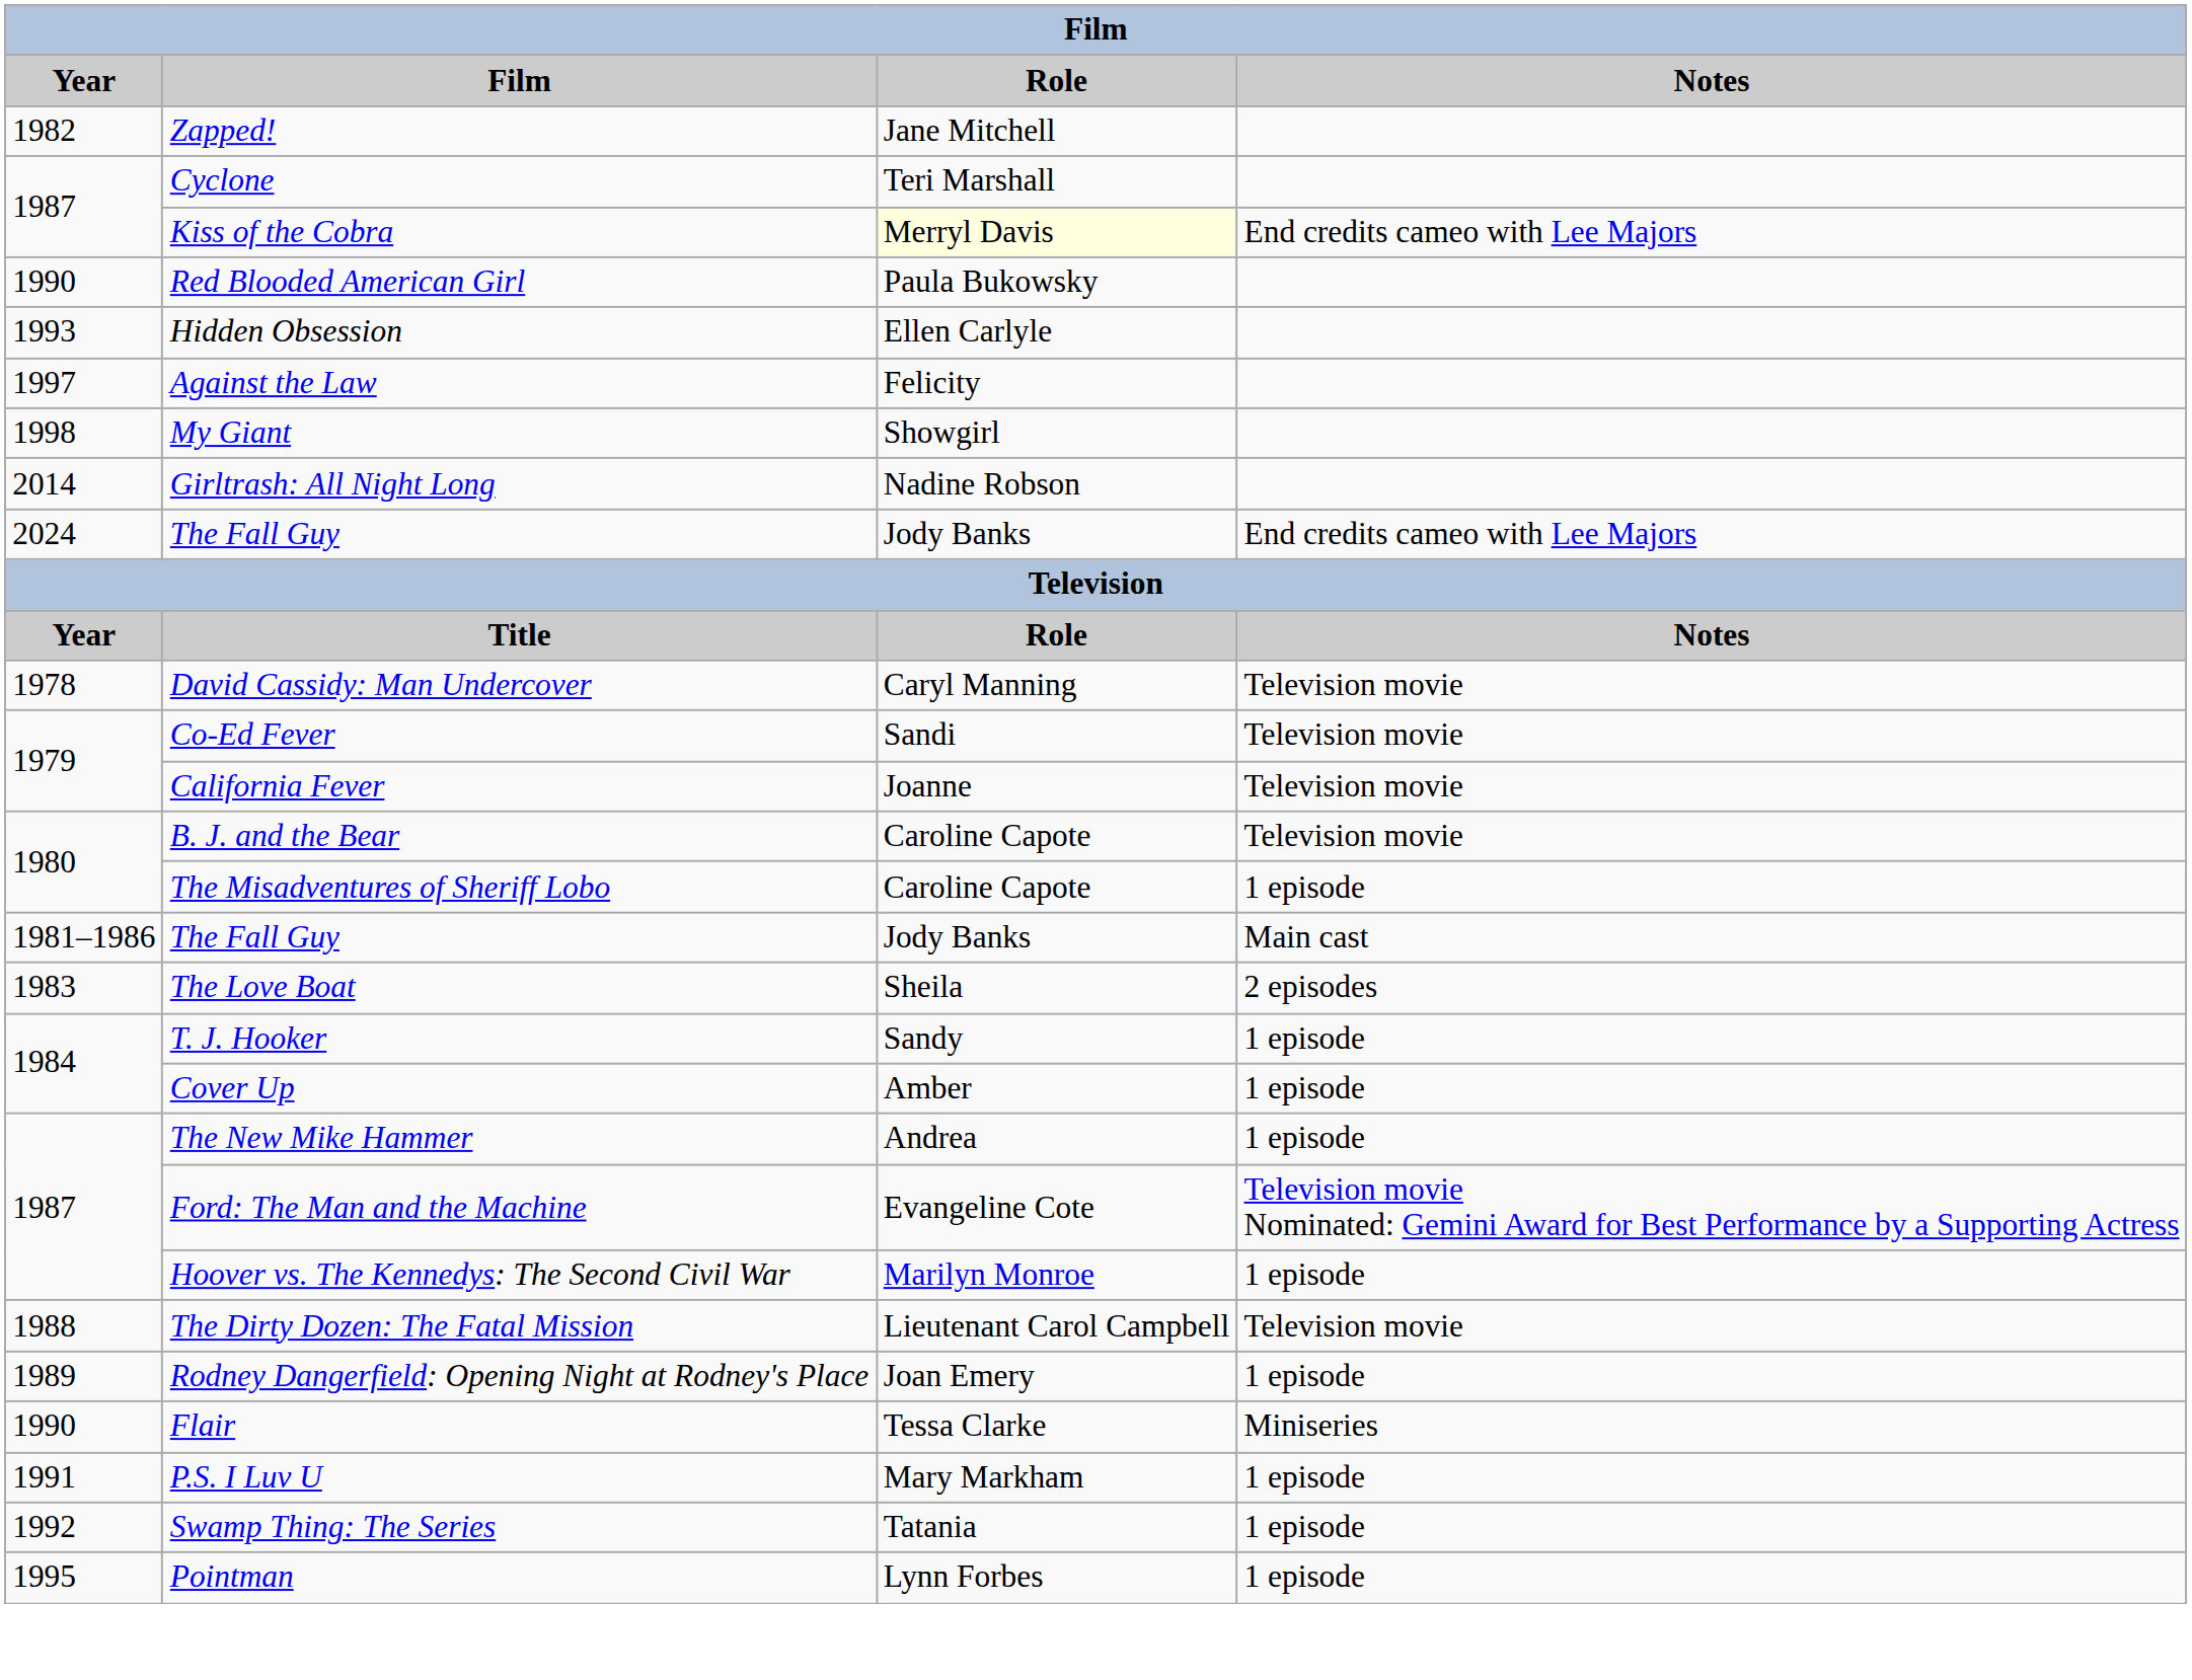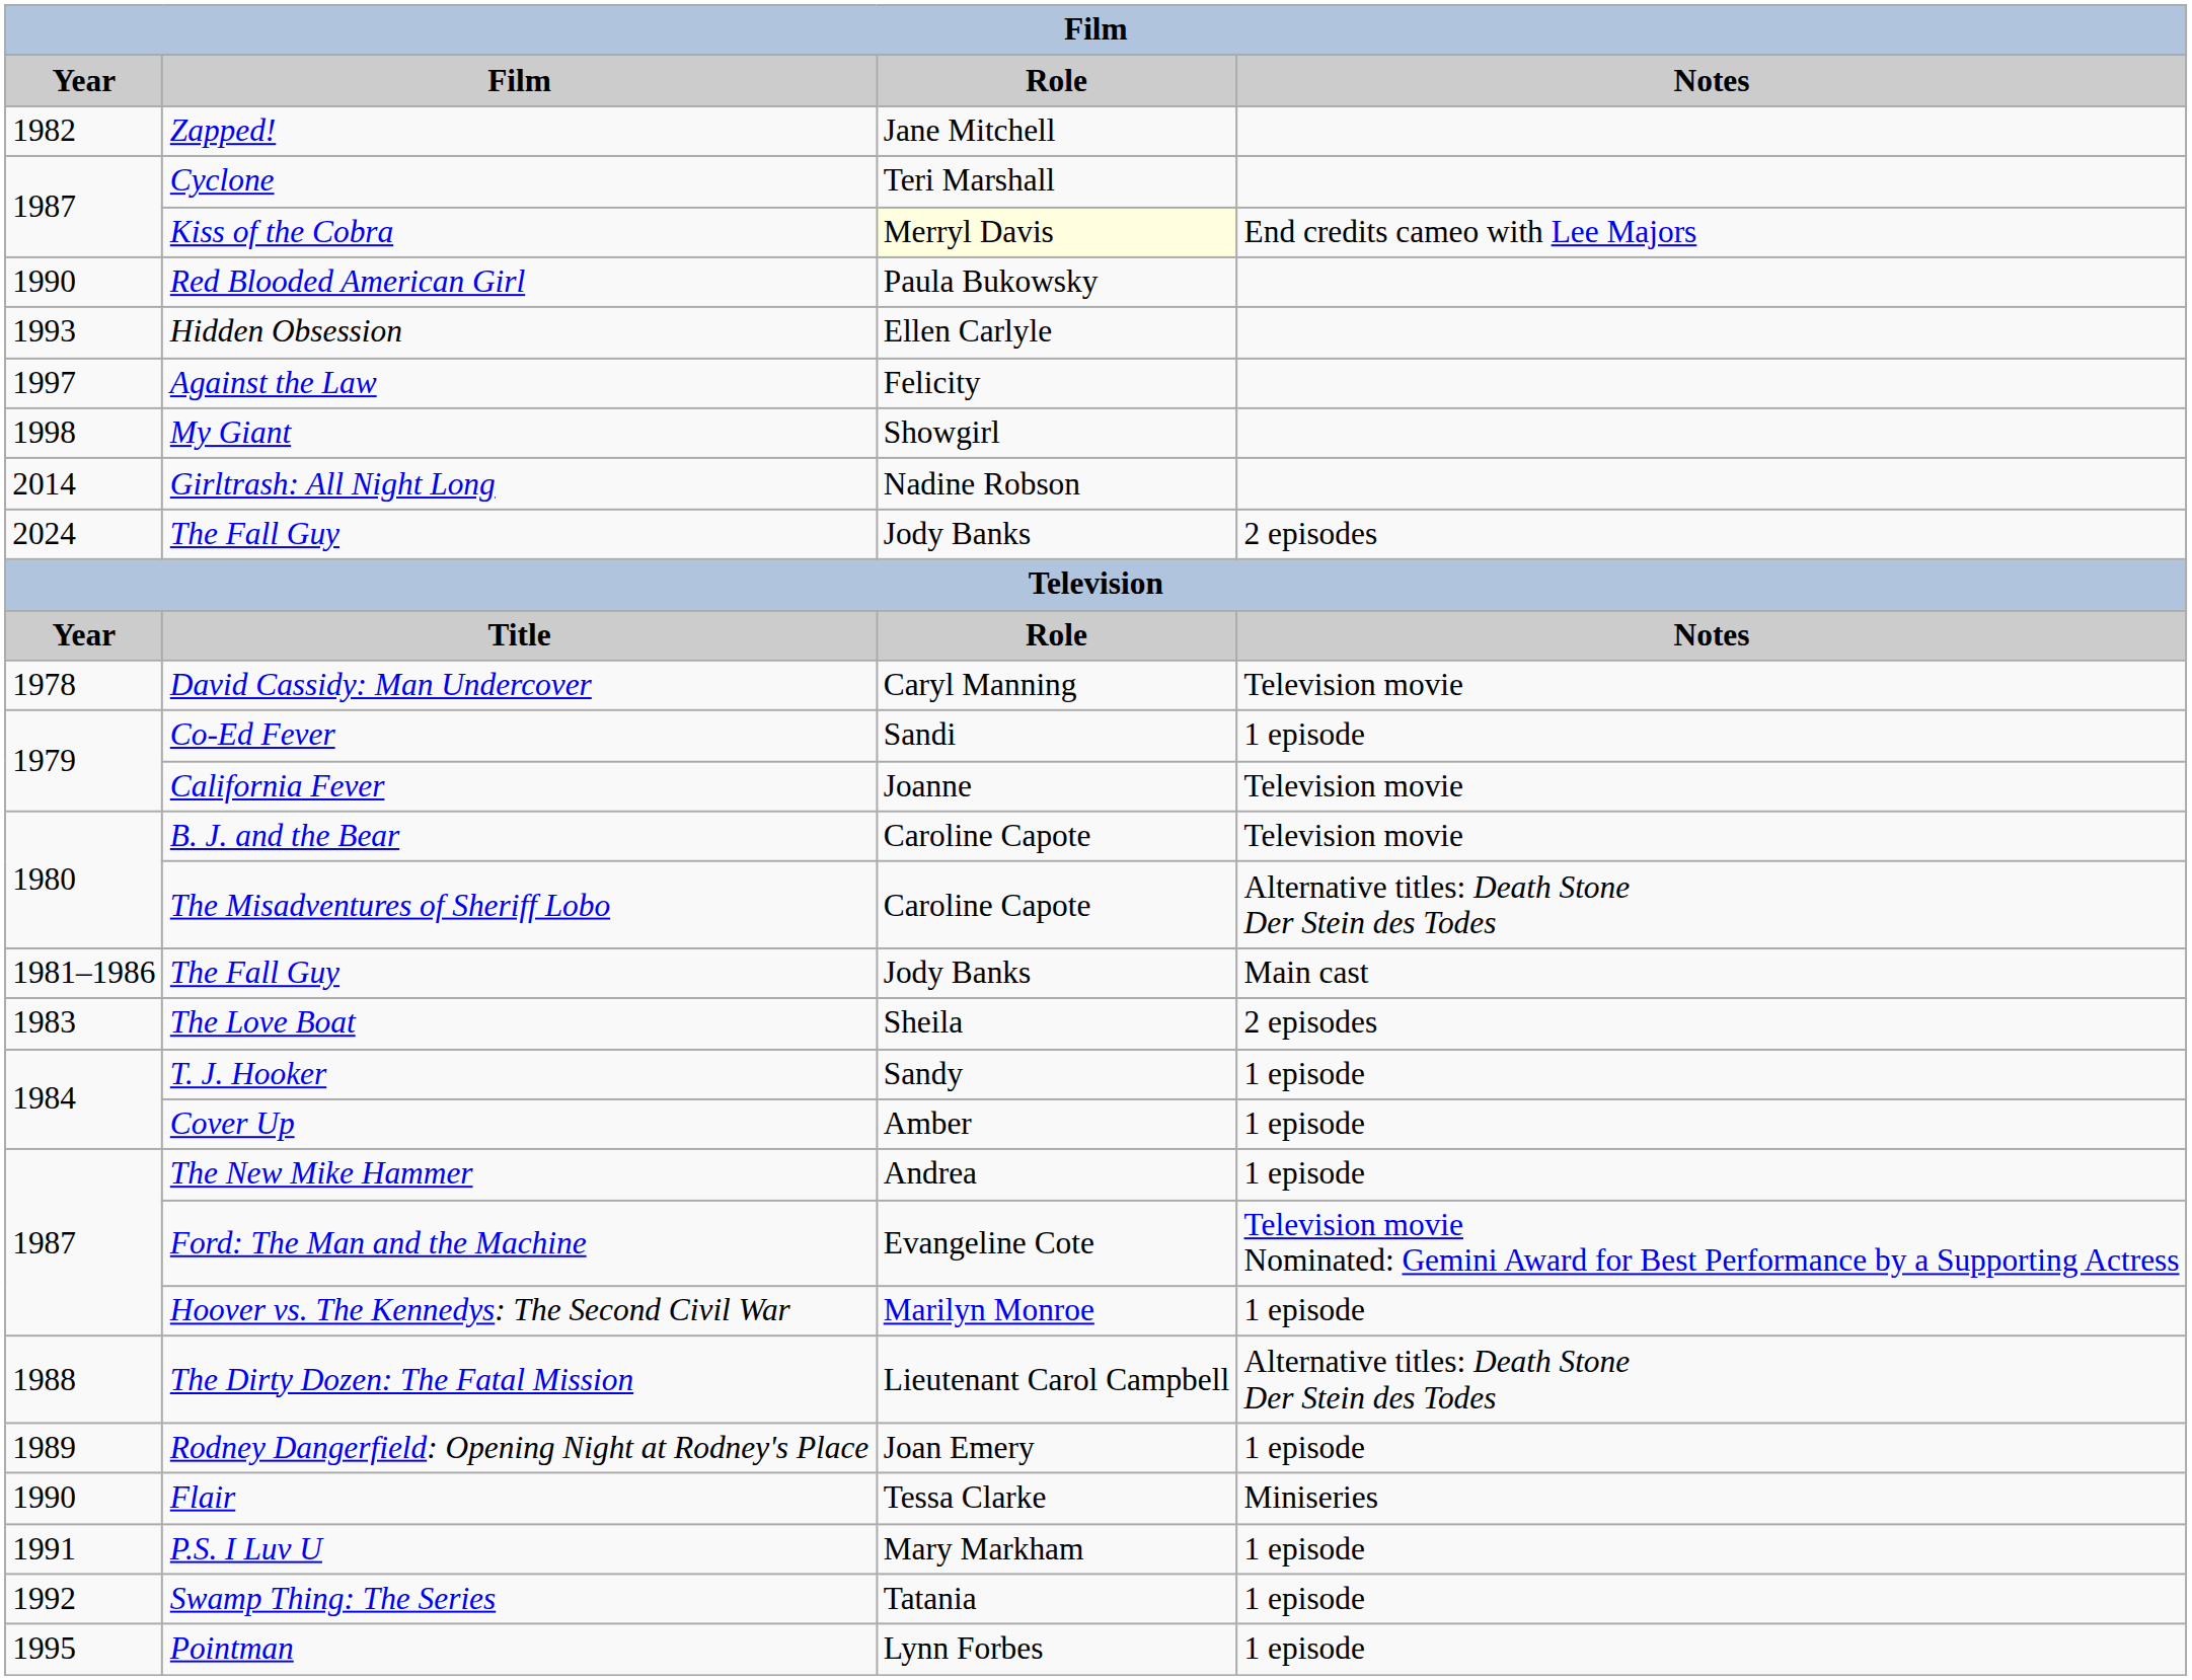 <table class="wikitable" style="font-size:100%;">
 <tr>
 <th colspan=4 style="background:#B0C4DE;">Film</th>
 </tr>
 <tr>
 <th style="background: #CCCCCC;">Year</th>
 <th style="background: #CCCCCC;">Film</th>
 <th style="background: #CCCCCC;">Role</th>
 <th style="background: #CCCCCC;">Notes</th>
 </tr>
 <tr>
 <td>1982</td>
 <td><em><a href='#'>Zapped!</a></em></td>
 <td>Jane Mitchell</td>
 <td></td>
 </tr>
 <tr>
 <td rowspan=2>1987</td>
 <td><em><a href='#'>Cyclone</a></em></td>
 <td>Teri Marshall</td>
 <td></td>
 </tr>
 <tr>
 <td><em><a href='#'>Kiss of the Cobra</a></em></td>
 <td style="background: lightyellow;">Merryl Davis</td>
 <td>End credits cameo with <a href='#'>Lee Majors</a></td>
 </tr>
 <tr>
 <td>1990</td>
 <td><em><a href='#'>Red Blooded American Girl</a></em></td>
 <td>Paula Bukowsky</td>
 <td></td>
 </tr>
 <tr>
 <td>1993</td>
 <td><em>Hidden Obsession</em></td>
 <td>Ellen Carlyle</td>
 <td></td>
 </tr>
 <tr>
 <td>1997</td>
 <td><em><a href='#'>Against the Law</a></em></td>
 <td>Felicity</td>
 <td></td>
 </tr>
 <tr>
 <td>1998</td>
 <td><em><a href='#'>My Giant</a></em></td>
 <td>Showgirl</td>
 <td></td>
 </tr>
 <tr>
 <td>2014</td>
 <td><em><a href='#'>Girltrash: All Night Long</a></em></td>
 <td>Nadine Robson</td>
 <td></td>
 </tr>
 <tr>
 <td>2024</td>
 <td><em><a href='#'>The Fall Guy</a></em></td>
 <td>Jody Banks</td>
-<td>End credits cameo with <a href='#'>Lee Majors</a></td>
+<td>2 episodes</td>
 </tr>
 <tr>
 <th colspan=4 style="background:#B0C4DE;">Television</th>
 </tr>
 <tr align="center">
 <th style="background: #CCCCCC;">Year</th>
 <th style="background: #CCCCCC;">Title</th>
 <th style="background: #CCCCCC;">Role</th>
 <th style="background: #CCCCCC;">Notes</th>
 </tr>
 <tr>
 <td>1978</td>
 <td><em><a href='#'>David Cassidy: Man Undercover</a></em></td>
 <td>Caryl Manning</td>
 <td>Television movie</td>
 </tr>
 <tr>
 <td rowspan=2>1979</td>
 <td><em><a href='#'>Co-Ed Fever</a></em></td>
 <td>Sandi</td>
-<td>Television movie</td>
+<td>1 episode</td>
 </tr>
 <tr>
 <td><em><a href='#'>California Fever</a></em></td>
 <td>Joanne</td>
 <td>Television movie</td>
 </tr>
 <tr>
 <td rowspan=2>1980</td>
 <td><em><a href='#'>B. J. and the Bear</a></em></td>
 <td>Caroline Capote</td>
 <td>Television movie</td>
 </tr>
 <tr>
 <td><em><a href='#'>The Misadventures of Sheriff Lobo</a></em></td>
 <td>Caroline Capote</td>
-<td>1 episode</td>
+<td>Alternative titles: <em>Death Stone</em><br><em>Der Stein des Todes</em></td>
 </tr>
 <tr>
 <td>1981–1986</td>
 <td><em><a href='#'>The Fall Guy</a></em></td>
 <td>Jody Banks</td>
 <td>Main cast</td>
 </tr>
 <tr>
 <td>1983</td>
 <td><em><a href='#'>The Love Boat</a></em></td>
 <td>Sheila</td>
 <td>2 episodes</td>
 </tr>
 <tr>
 <td rowspan=2>1984</td>
 <td><em><a href='#'>T. J. Hooker</a></em></td>
 <td>Sandy</td>
 <td>1 episode</td>
 </tr>
 <tr>
 <td><em><a href='#'>Cover Up</a></em></td>
 <td>Amber</td>
 <td>1 episode</td>
 </tr>
 <tr>
 <td rowspan=3>1987</td>
 <td><em><a href='#'>The New Mike Hammer</a></em></td>
 <td>Andrea</td>
 <td>1 episode</td>
 </tr>
 <tr>
 <td><em><a href='#'>Ford: The Man and the Machine</a></em></td>
 <td>Evangeline Cote</td>
 <td><a href='#'>Television movie</a><br>Nominated: <a href='#'>Gemini Award for Best Performance by a Supporting Actress</a></td>
 </tr>
 <tr>
 <td><em><a href='#'>Hoover vs. The Kennedys</a>: The Second Civil War</em></td>
 <td><a href='#'>Marilyn Monroe</a></td>
 <td>1 episode</td>
 </tr>
 <tr>
 <td>1988</td>
 <td><em><a href='#'>The Dirty Dozen: The Fatal Mission</a></em></td>
 <td>Lieutenant Carol Campbell</td>
-<td>Television movie</td>
+<td>Alternative titles: <em>Death Stone</em><br><em>Der Stein des Todes</em></td>
 </tr>
 <tr>
 <td>1989</td>
 <td><em><a href='#'>Rodney Dangerfield</a>: Opening Night at Rodney's Place</em></td>
 <td>Joan Emery</td>
 <td>1 episode</td>
 </tr>
 <tr>
 <td>1990</td>
 <td><em><a href='#'>Flair</a></em></td>
 <td>Tessa Clarke</td>
 <td>Miniseries</td>
 </tr>
 <tr>
 <td>1991</td>
 <td><em><a href='#'>P.S. I Luv U</a></em></td>
 <td>Mary Markham</td>
 <td>1 episode</td>
 </tr>
 <tr>
 <td>1992</td>
 <td><em><a href='#'>Swamp Thing: The Series</a></em></td>
 <td>Tatania</td>
 <td>1 episode</td>
 </tr>
 <tr>
 <td>1995</td>
 <td><em><a href='#'>Pointman</a></em></td>
 <td>Lynn Forbes</td>
 <td>1 episode</td>
 </tr>
 </table>
